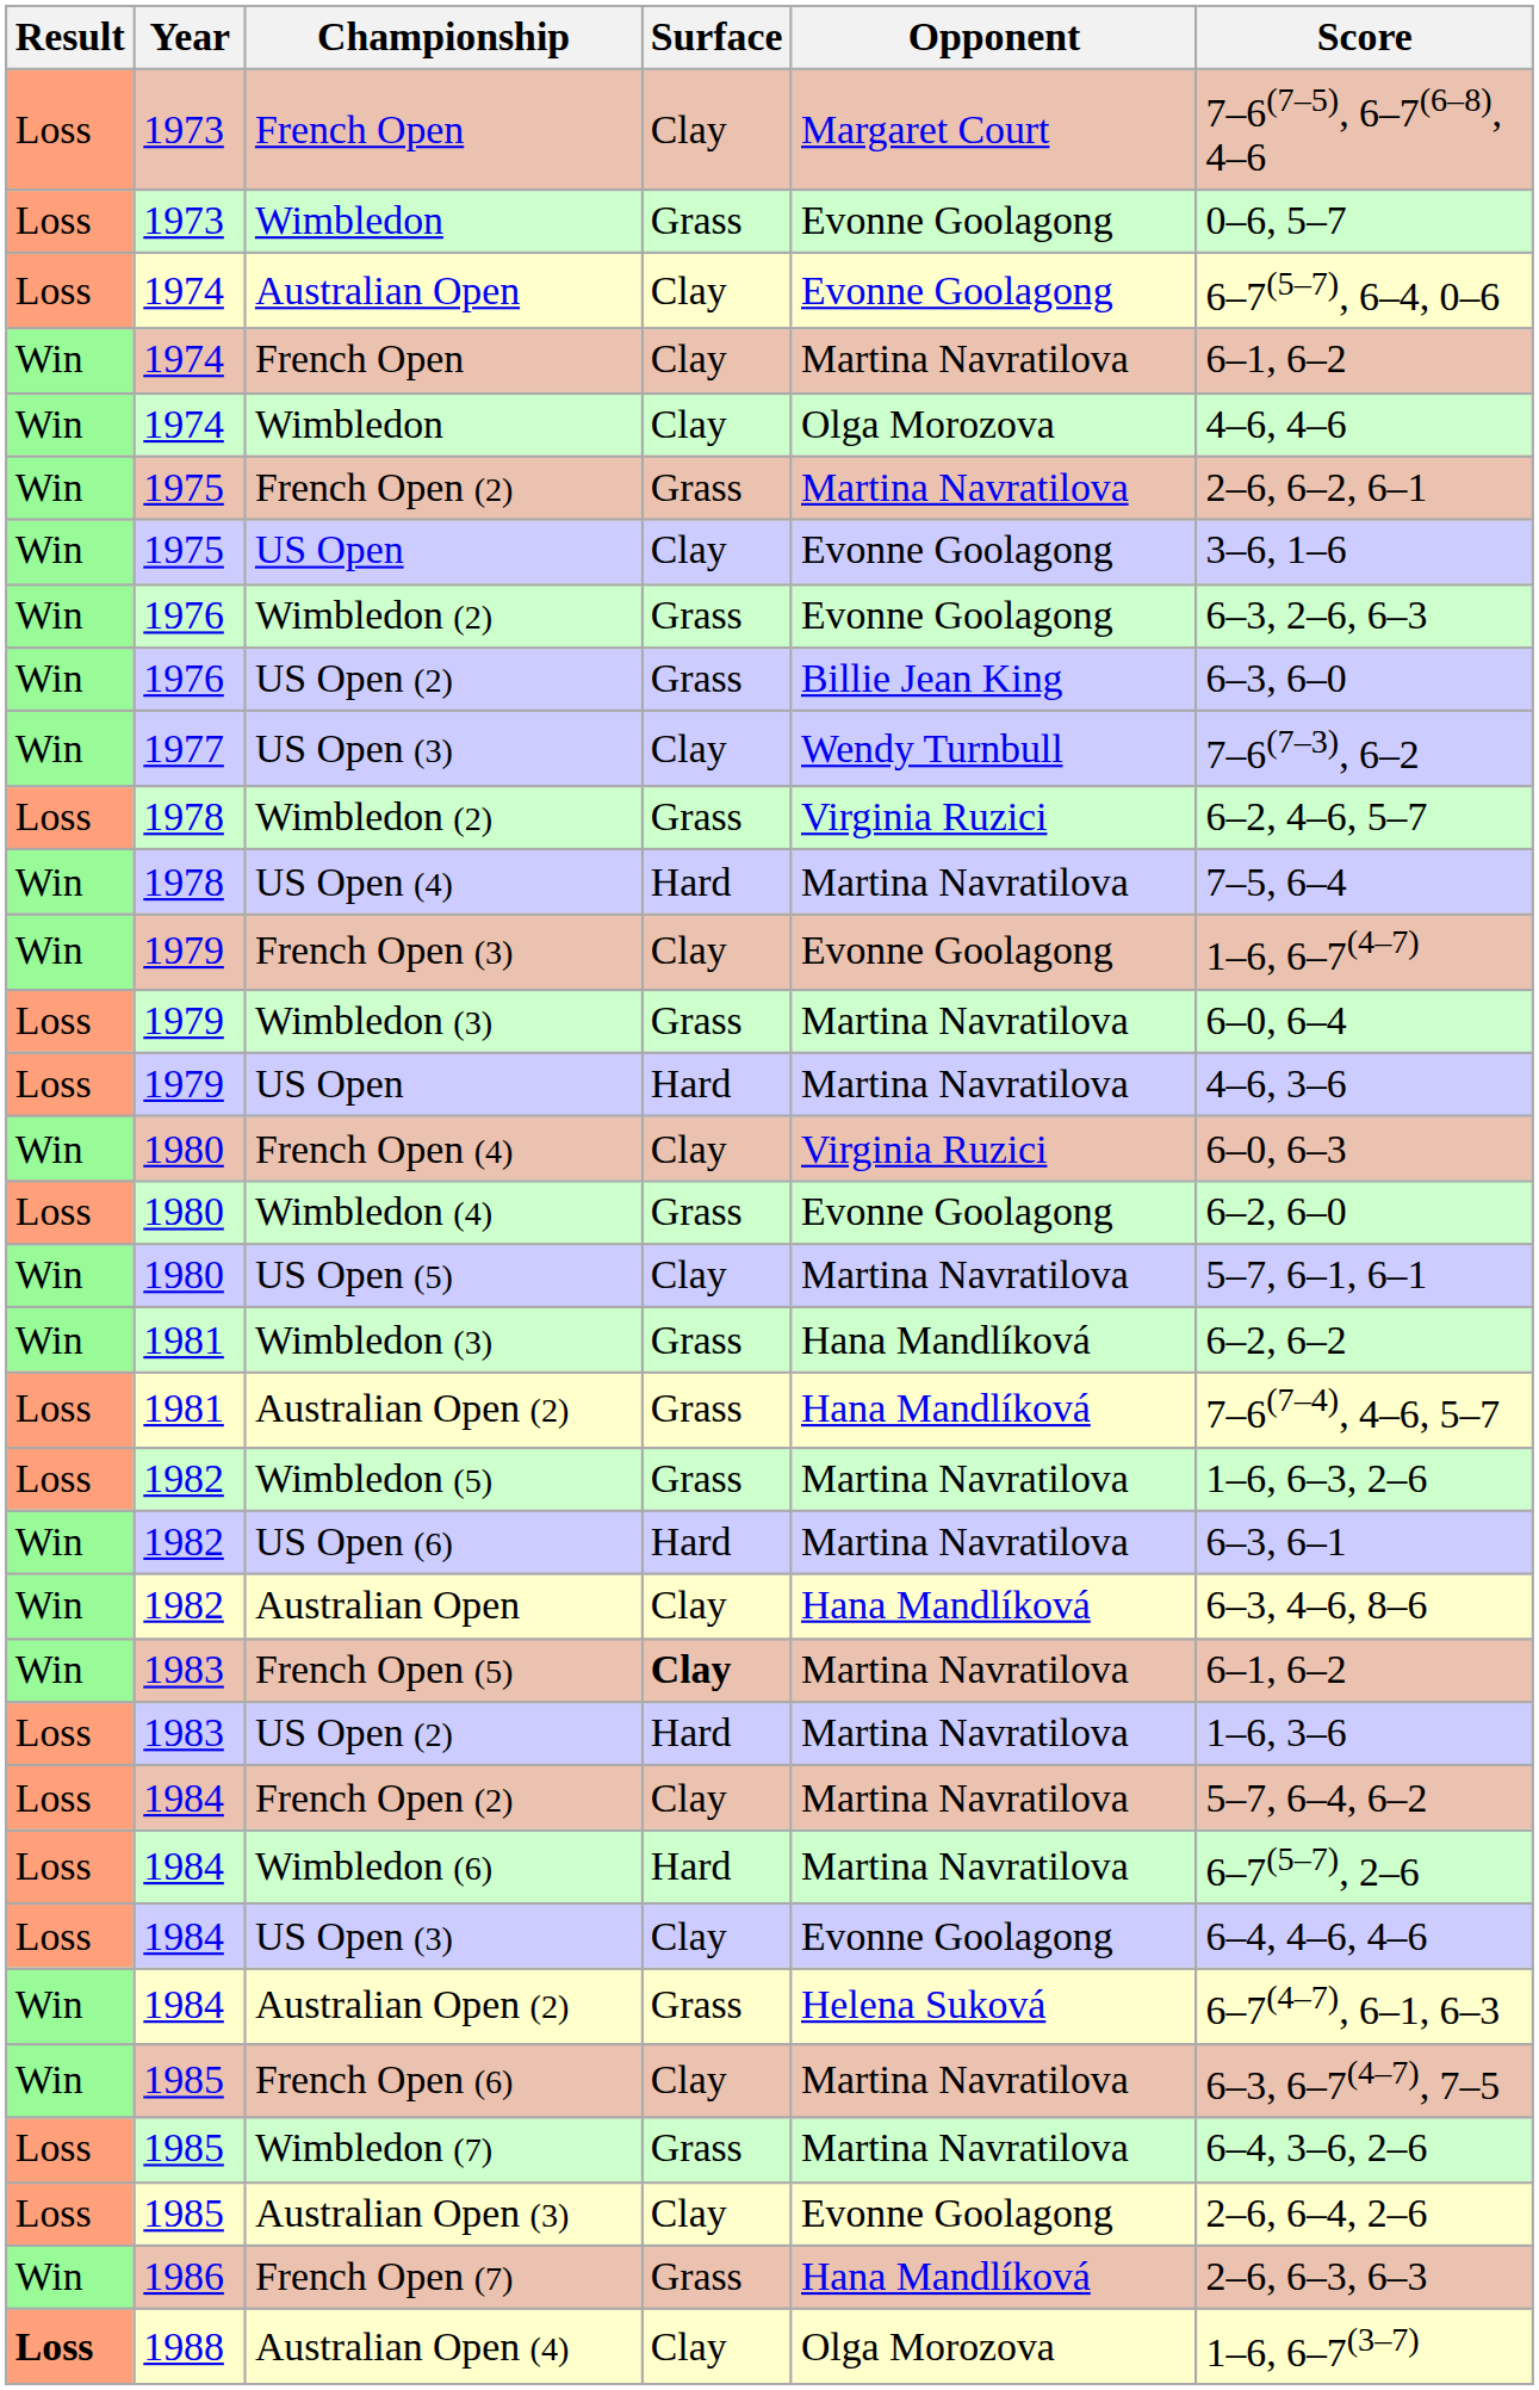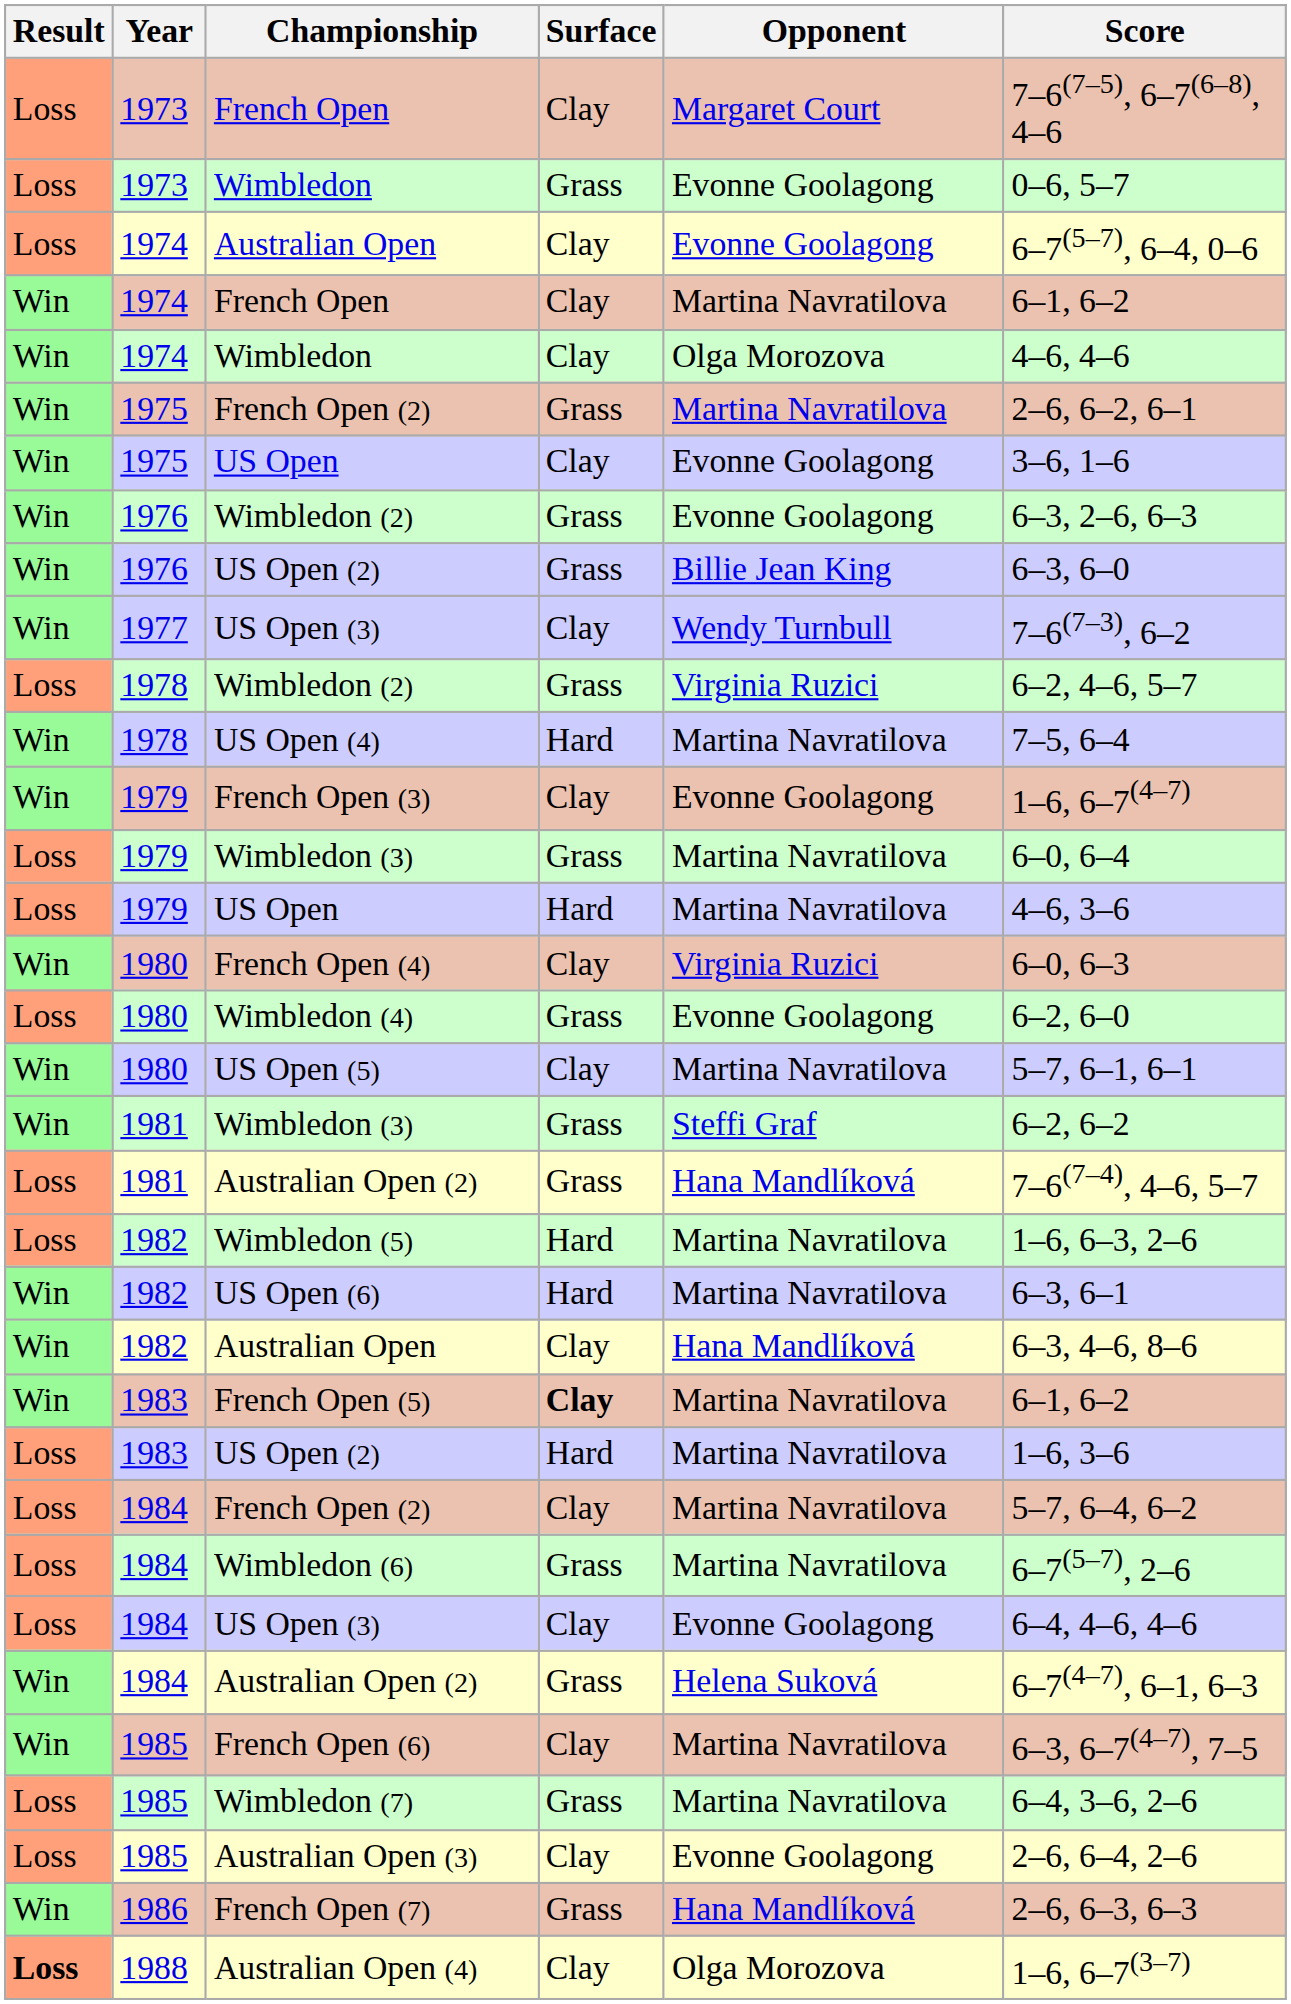 <table class="sortable wikitable">
 <tr>
 <th style="width:40px">Result</th>
 <th style="width:40px">Year</th>
 <th style="width:180px">Championship</th>
 <th style="width:50px">Surface</th>
 <th style="width:200px">Opponent</th>
 <th style="width:180px" class="unsortable">Score</th>
 </tr>
 <tr style="background:#ebc2af;">
 <td style="background:#ffa07a;">Loss</td>
 <td><a href='#'>1973</a></td>
 <td><a href='#'>French Open</a></td>
 <td>Clay</td>
 <td> <a href='#'>Margaret Court</a></td>
 <td>7–6<sup>(7–5)</sup>, 6–7<sup>(6–8)</sup>, 4–6</td>
 </tr>
 <tr style="background:#ccffcc;">
 <td style="background:#ffa07a;">Loss</td>
 <td><a href='#'>1973</a></td>
 <td><a href='#'>Wimbledon</a></td>
 <td>Grass</td>
 <td> Evonne Goolagong</td>
 <td>0–6, 5–7</td>
 </tr>
 <tr style="background:#ffffcc;">
 <td style="background:#ffa07a;">Loss</td>
 <td><a href='#'>1974</a></td>
 <td><a href='#'>Australian Open</a></td>
 <td>Clay</td>
 <td> <a href='#'>Evonne Goolagong</a></td>
 <td>6–7<sup>(5–7)</sup>, 6–4, 0–6</td>
 </tr>
 <tr style="background:#ebc2af;">
 <td style="background:#98fb98;">Win</td>
 <td><a href='#'>1974</a></td>
 <td>French Open</td>
 <td>Clay</td>
 <td> Martina Navratilova</td>
 <td>6–1, 6–2</td>
 </tr>
 <tr style="background:#ccffcc;">
 <td style="background:#98fb98;">Win</td>
 <td><a href='#'>1974</a></td>
 <td>Wimbledon</td>
 <td>Clay</td>
 <td> Olga Morozova</td>
 <td>4–6, 4–6</td>
 </tr>
 <tr style="background:#ebc2af;">
 <td style="background:#98fb98;">Win</td>
 <td><a href='#'>1975</a></td>
 <td>French Open <small>(2)</small></td>
 <td>Grass</td>
 <td> <a href='#'>Martina Navratilova</a></td>
 <td>2–6, 6–2, 6–1</td>
 </tr>
 <tr style="background:#ccccff;">
 <td style="background:#98fb98;">Win</td>
 <td><a href='#'>1975</a></td>
 <td><a href='#'>US Open</a></td>
 <td>Clay</td>
 <td> Evonne Goolagong</td>
 <td>3–6, 1–6</td>
 </tr>
 <tr style="background:#ccffcc;">
 <td style="background:#98fb98;">Win</td>
 <td><a href='#'>1976</a></td>
 <td>Wimbledon <small>(2)</small></td>
 <td>Grass</td>
 <td> Evonne Goolagong</td>
 <td>6–3, 2–6, 6–3</td>
 </tr>
 <tr style="background:#ccccff;">
 <td style="background:#98fb98;">Win</td>
 <td><a href='#'>1976</a></td>
 <td>US Open <small>(2)</small></td>
 <td>Grass</td>
 <td> <a href='#'>Billie Jean King</a></td>
 <td>6–3, 6–0</td>
 </tr>
 <tr style="background:#ccccff;">
 <td style="background:#98fb98;">Win</td>
 <td><a href='#'>1977</a></td>
 <td>US Open <small>(3)</small></td>
 <td>Clay</td>
 <td> <a href='#'>Wendy Turnbull</a></td>
 <td>7–6<sup>(7–3)</sup>, 6–2</td>
 </tr>
 <tr style="background:#ccffcc;">
 <td style="background:#ffa07a;">Loss</td>
 <td><a href='#'>1978</a></td>
 <td>Wimbledon <small>(2)</small></td>
 <td>Grass</td>
 <td> <a href='#'>Virginia Ruzici</a></td>
 <td>6–2, 4–6, 5–7</td>
 </tr>
 <tr style="background:#ccccff;">
 <td style="background:#98fb98;">Win</td>
 <td><a href='#'>1978</a></td>
 <td>US Open <small>(4)</small></td>
 <td>Hard</td>
 <td> Martina Navratilova</td>
 <td>7–5, 6–4</td>
 </tr>
 <tr style="background:#ebc2af;">
 <td style="background:#98fb98;">Win</td>
 <td><a href='#'>1979</a></td>
 <td>French Open <small>(3)</small></td>
 <td>Clay</td>
 <td> Evonne Goolagong</td>
 <td>1–6, 6–7<sup>(4–7)</sup></td>
 </tr>
 <tr style="background:#ccffcc;">
 <td style="background:#ffa07a;">Loss</td>
 <td><a href='#'>1979</a></td>
 <td>Wimbledon <small>(3)</small></td>
 <td>Grass</td>
 <td> Martina Navratilova</td>
 <td>6–0, 6–4</td>
 </tr>
 <tr style="background:#ccccff;">
 <td style="background:#ffa07a;">Loss</td>
 <td><a href='#'>1979</a></td>
 <td>US Open</td>
 <td>Hard</td>
 <td> Martina Navratilova</td>
 <td>4–6, 3–6</td>
 </tr>
 <tr style="background:#ebc2af;">
 <td style="background:#98fb98;">Win</td>
 <td><a href='#'>1980</a></td>
 <td>French Open <small>(4)</small></td>
 <td>Clay</td>
 <td> <a href='#'>Virginia Ruzici</a></td>
 <td>6–0, 6–3</td>
 </tr>
 <tr style="background:#ccffcc;">
 <td style="background:#ffa07a;">Loss</td>
 <td><a href='#'>1980</a></td>
 <td>Wimbledon <small>(4)</small></td>
 <td>Grass</td>
 <td> Evonne Goolagong</td>
 <td>6–2, 6–0</td>
 </tr>
 <tr style="background:#ccccff;">
 <td style="background:#98fb98;">Win</td>
 <td><a href='#'>1980</a></td>
 <td>US Open <small>(5)</small></td>
 <td>Clay</td>
 <td> Martina Navratilova</td>
 <td>5–7, 6–1, 6–1</td>
 </tr>
 <tr style="background:#ccffcc;">
 <td style="background:#98fb98;">Win</td>
 <td><a href='#'>1981</a></td>
 <td>Wimbledon <small>(3)</small></td>
 <td>Grass</td>
-<td> Hana Mandlíková</td>
+<td> <a href='#'>Steffi Graf</a></td>
 <td>6–2, 6–2</td>
 </tr>
 <tr style="background:#ffffcc;">
 <td style="background:#ffa07a;">Loss</td>
 <td><a href='#'>1981</a></td>
 <td>Australian Open <small>(2)</small></td>
 <td>Grass</td>
 <td> <a href='#'>Hana Mandlíková</a></td>
 <td>7–6<sup>(7–4)</sup>, 4–6, 5–7</td>
 </tr>
 <tr style="background:#ccffcc;">
 <td style="background:#ffa07a;">Loss</td>
 <td><a href='#'>1982</a></td>
 <td>Wimbledon <small>(5)</small></td>
-<td>Grass</td>
+<td>Hard</td>
 <td> Martina Navratilova</td>
 <td>1–6, 6–3, 2–6</td>
 </tr>
 <tr style="background:#ccccff;">
 <td style="background:#98fb98;">Win</td>
 <td><a href='#'>1982</a></td>
 <td>US Open <small>(6)</small></td>
 <td>Hard</td>
 <td> Martina Navratilova</td>
 <td>6–3, 6–1</td>
 </tr>
 <tr style="background:#ffffcc;">
 <td style="background:#98fb98;">Win</td>
 <td><a href='#'>1982</a></td>
 <td>Australian Open</td>
 <td>Clay</td>
 <td> <a href='#'>Hana Mandlíková</a></td>
 <td>6–3, 4–6, 8–6</td>
 </tr>
 <tr style="background:#ebc2af;">
 <td style="background:#98fb98;">Win</td>
 <td><a href='#'>1983</a></td>
 <td>French Open <small>(5)</small></td>
 <td><strong>Clay</strong></td>
 <td> Martina Navratilova</td>
 <td>6–1, 6–2</td>
 </tr>
 <tr style="background:#ccccff;">
 <td style="background:#ffa07a;">Loss</td>
 <td><a href='#'>1983</a></td>
 <td>US Open <small>(2)</small></td>
 <td>Hard</td>
 <td> Martina Navratilova</td>
 <td>1–6, 3–6</td>
 </tr>
 <tr style="background:#ebc2af;">
 <td style="background:#ffa07a;">Loss</td>
 <td><a href='#'>1984</a></td>
 <td>French Open <small>(2)</small></td>
 <td>Clay</td>
 <td> Martina Navratilova</td>
 <td>5–7, 6–4, 6–2</td>
 </tr>
 <tr style="background:#ccffcc;">
 <td style="background:#ffa07a;">Loss</td>
 <td><a href='#'>1984</a></td>
 <td>Wimbledon <small>(6)</small></td>
-<td>Hard</td>
+<td>Grass</td>
 <td> Martina Navratilova</td>
 <td>6–7<sup>(5–7)</sup>, 2–6</td>
 </tr>
 <tr style="background:#ccccff;">
 <td style="background:#ffa07a;">Loss</td>
 <td><a href='#'>1984</a></td>
 <td>US Open <small>(3)</small></td>
 <td>Clay</td>
 <td> Evonne Goolagong</td>
 <td>6–4, 4–6, 4–6</td>
 </tr>
 <tr style="background:#ffffcc;">
 <td style="background:#98fb98;">Win</td>
 <td><a href='#'>1984</a></td>
 <td>Australian Open <small>(2)</small></td>
 <td>Grass</td>
 <td> <a href='#'>Helena Suková</a></td>
 <td>6–7<sup>(4–7)</sup>, 6–1, 6–3</td>
 </tr>
 <tr style="background:#ebc2af;">
 <td style="background:#98fb98;">Win</td>
 <td><a href='#'>1985</a></td>
 <td>French Open <small>(6)</small></td>
 <td>Clay</td>
 <td> Martina Navratilova</td>
 <td>6–3, 6–7<sup>(4–7)</sup>, 7–5</td>
 </tr>
 <tr style="background:#ccffcc;">
 <td style="background:#ffa07a;">Loss</td>
 <td><a href='#'>1985</a></td>
 <td>Wimbledon <small>(7)</small></td>
 <td>Grass</td>
 <td> Martina Navratilova</td>
 <td>6–4, 3–6, 2–6</td>
 </tr>
 <tr style="background:#ffffcc;">
 <td style="background:#ffa07a;">Loss</td>
 <td><a href='#'>1985</a></td>
 <td>Australian Open <small>(3)</small></td>
 <td>Clay</td>
 <td> Evonne Goolagong</td>
 <td>2–6, 6–4, 2–6</td>
 </tr>
 <tr style="background:#ebc2af;">
 <td style="background:#98fb98;">Win</td>
 <td><a href='#'>1986</a></td>
 <td>French Open <small>(7)</small></td>
 <td>Grass</td>
 <td> <a href='#'>Hana Mandlíková</a></td>
 <td>2–6, 6–3, 6–3</td>
 </tr>
 <tr style="background:#ffffcc;">
 <td style="background:#ffa07a;"><strong>Loss</strong></td>
 <td><a href='#'>1988</a></td>
 <td>Australian Open <small>(4)</small></td>
 <td>Clay</td>
 <td> Olga Morozova</td>
 <td>1–6, 6–7<sup>(3–7)</sup></td>
 </tr>
 </table>
